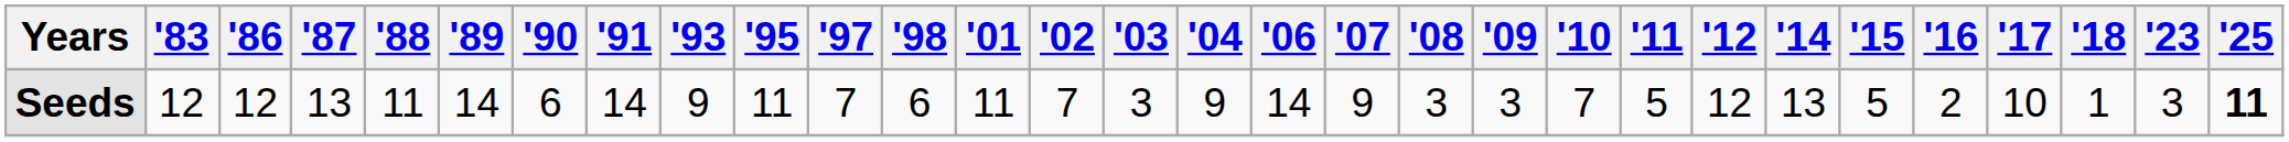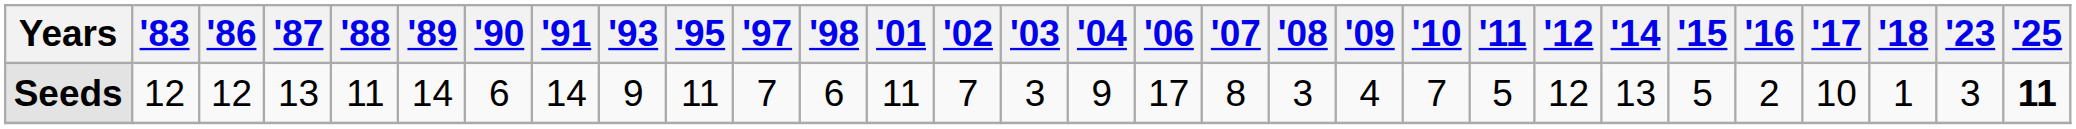 <table class="wikitable">
 <tr>
 <th>Years</th>
 <th><a href='#'>'83</a></th>
 <th><a href='#'>'86</a></th>
 <th><a href='#'>'87</a></th>
 <th><a href='#'>'88</a></th>
 <th><a href='#'>'89</a></th>
 <th><a href='#'>'90</a></th>
 <th><a href='#'>'91</a></th>
 <th><a href='#'>'93</a></th>
 <th><a href='#'>'95</a></th>
 <th><a href='#'>'97</a></th>
 <th><a href='#'>'98</a></th>
 <th><a href='#'>'01</a></th>
 <th><a href='#'>'02</a></th>
 <th><a href='#'>'03</a></th>
 <th><a href='#'>'04</a></th>
 <th><a href='#'>'06</a></th>
 <th><a href='#'>'07</a></th>
 <th><a href='#'>'08</a></th>
 <th><a href='#'>'09</a></th>
 <th><a href='#'>'10</a></th>
 <th><a href='#'>'11</a></th>
 <th><a href='#'>'12</a></th>
 <th><a href='#'>'14</a></th>
 <th><a href='#'>'15</a></th>
 <th><a href='#'>'16</a></th>
 <th><a href='#'>'17</a></th>
 <th><a href='#'>'18</a></th>
 <th><a href='#'>'23</a></th>
 <th><a href='#'>'25</a></th>
 </tr>
 <tr align=center>
 <td align=left style="background: #e3e3e3;"><strong>Seeds</strong></td>
 <td>12</td>
 <td>12</td>
 <td>13</td>
 <td>11</td>
 <td>14</td>
 <td>6</td>
 <td>14</td>
 <td>9</td>
 <td>11</td>
 <td>7</td>
 <td>6</td>
 <td>11</td>
 <td>7</td>
 <td>3</td>
 <td>9</td>
-<td>14</td>
-<td>9</td>
+<td>17</td>
+<td>8</td>
 <td>3</td>
-<td>3</td>
+<td>4</td>
 <td>7</td>
 <td>5</td>
 <td>12</td>
 <td>13</td>
 <td>5</td>
 <td>2</td>
 <td>10</td>
 <td>1</td>
 <td>3</td>
 <td><strong>11</strong></td>
 </tr>
 <tr align=center>
 </tr>
 </table>
